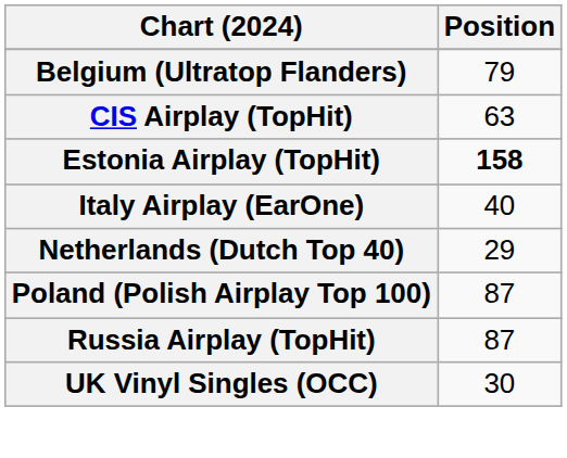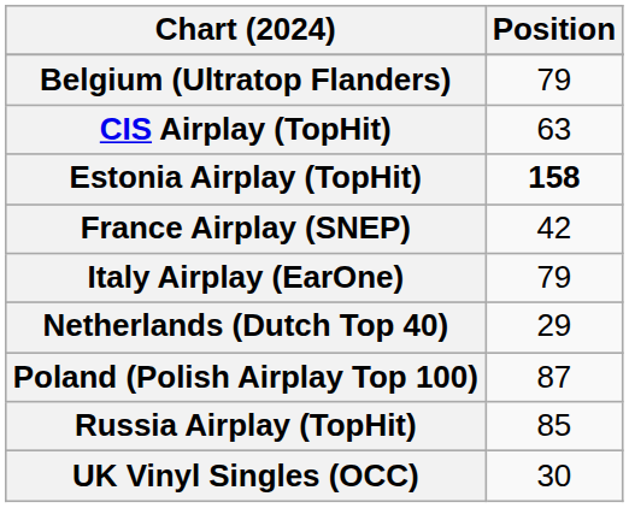 <table class="wikitable sortable plainrowheaders" style="text-align:center">
 <tr>
 <th scope="col">Chart (2024)</th>
 <th scope="col">Position</th>
 </tr>
 <tr>
 </tr>
 <tr>
 <th scope="row">Belgium (Ultratop Flanders)</th>
 <td>79</td>
 </tr>
 <tr>
 <th scope="row"><a href='#'>CIS</a> Airplay (TopHit)</th>
 <td>63</td>
 </tr>
 <tr>
 <th scope="row">Estonia Airplay (TopHit)</th>
 <td><strong>158</strong></td>
 </tr>
 <tr>
+<th scope="row">France Airplay (SNEP)</th>
+<td>42</td>
+</tr>
+<tr>
 <th scope="row">Italy Airplay (EarOne)</th>
-<td>40</td>
+<td>79</td>
 </tr>
 <tr>
 <th scope="row">Netherlands (Dutch Top 40)</th>
 <td>29</td>
 </tr>
 <tr>
 <th scope="row">Poland (Polish Airplay Top 100)</th>
 <td>87</td>
 </tr>
 <tr>
 <th scope="row">Russia Airplay (TopHit)</th>
-<td>87</td>
+<td>85</td>
 </tr>
 <tr>
 <th scope="row">UK Vinyl Singles (OCC)</th>
 <td>30</td>
 </tr>
 </table>
